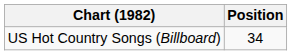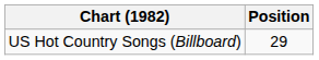 <table class="wikitable">
 <tr>
 <th>Chart (1982)</th>
 <th>Position</th>
 </tr>
 <tr>
 <td>US Hot Country Songs (<em>Billboard</em>)</td>
-<td align="center">34</td>
+<td align="center">29</td>
 </tr>
 </table>
